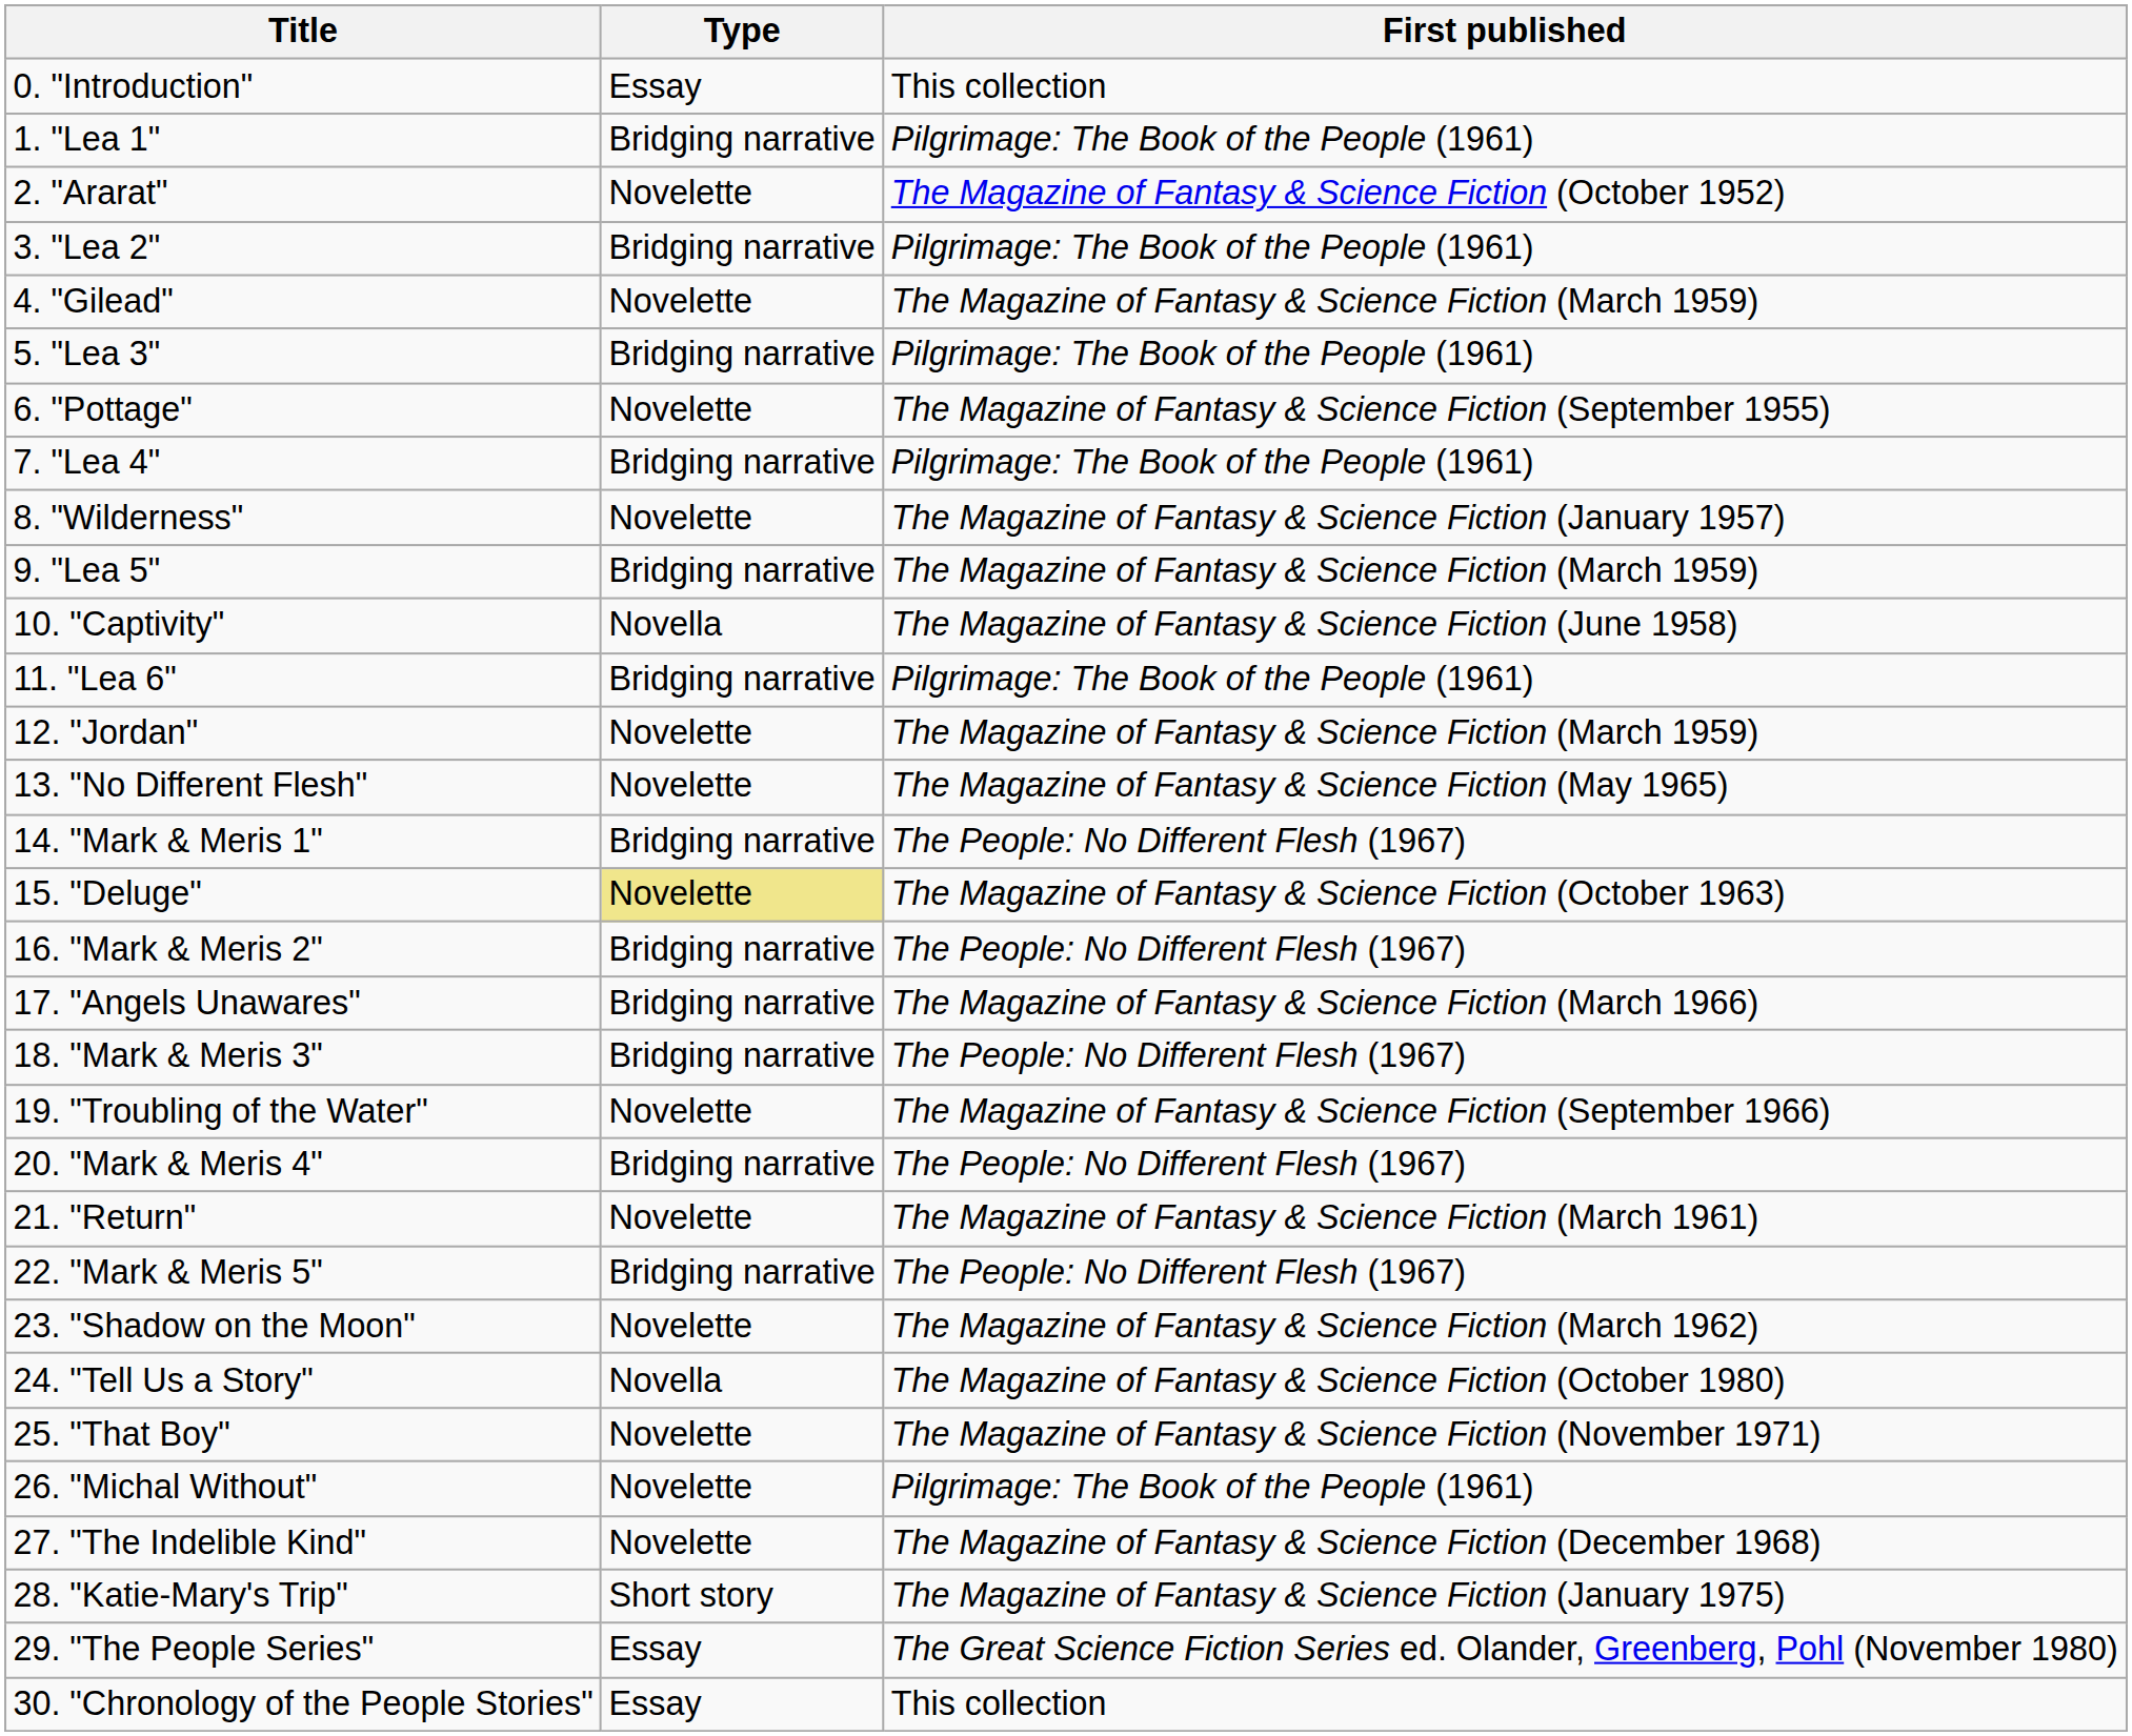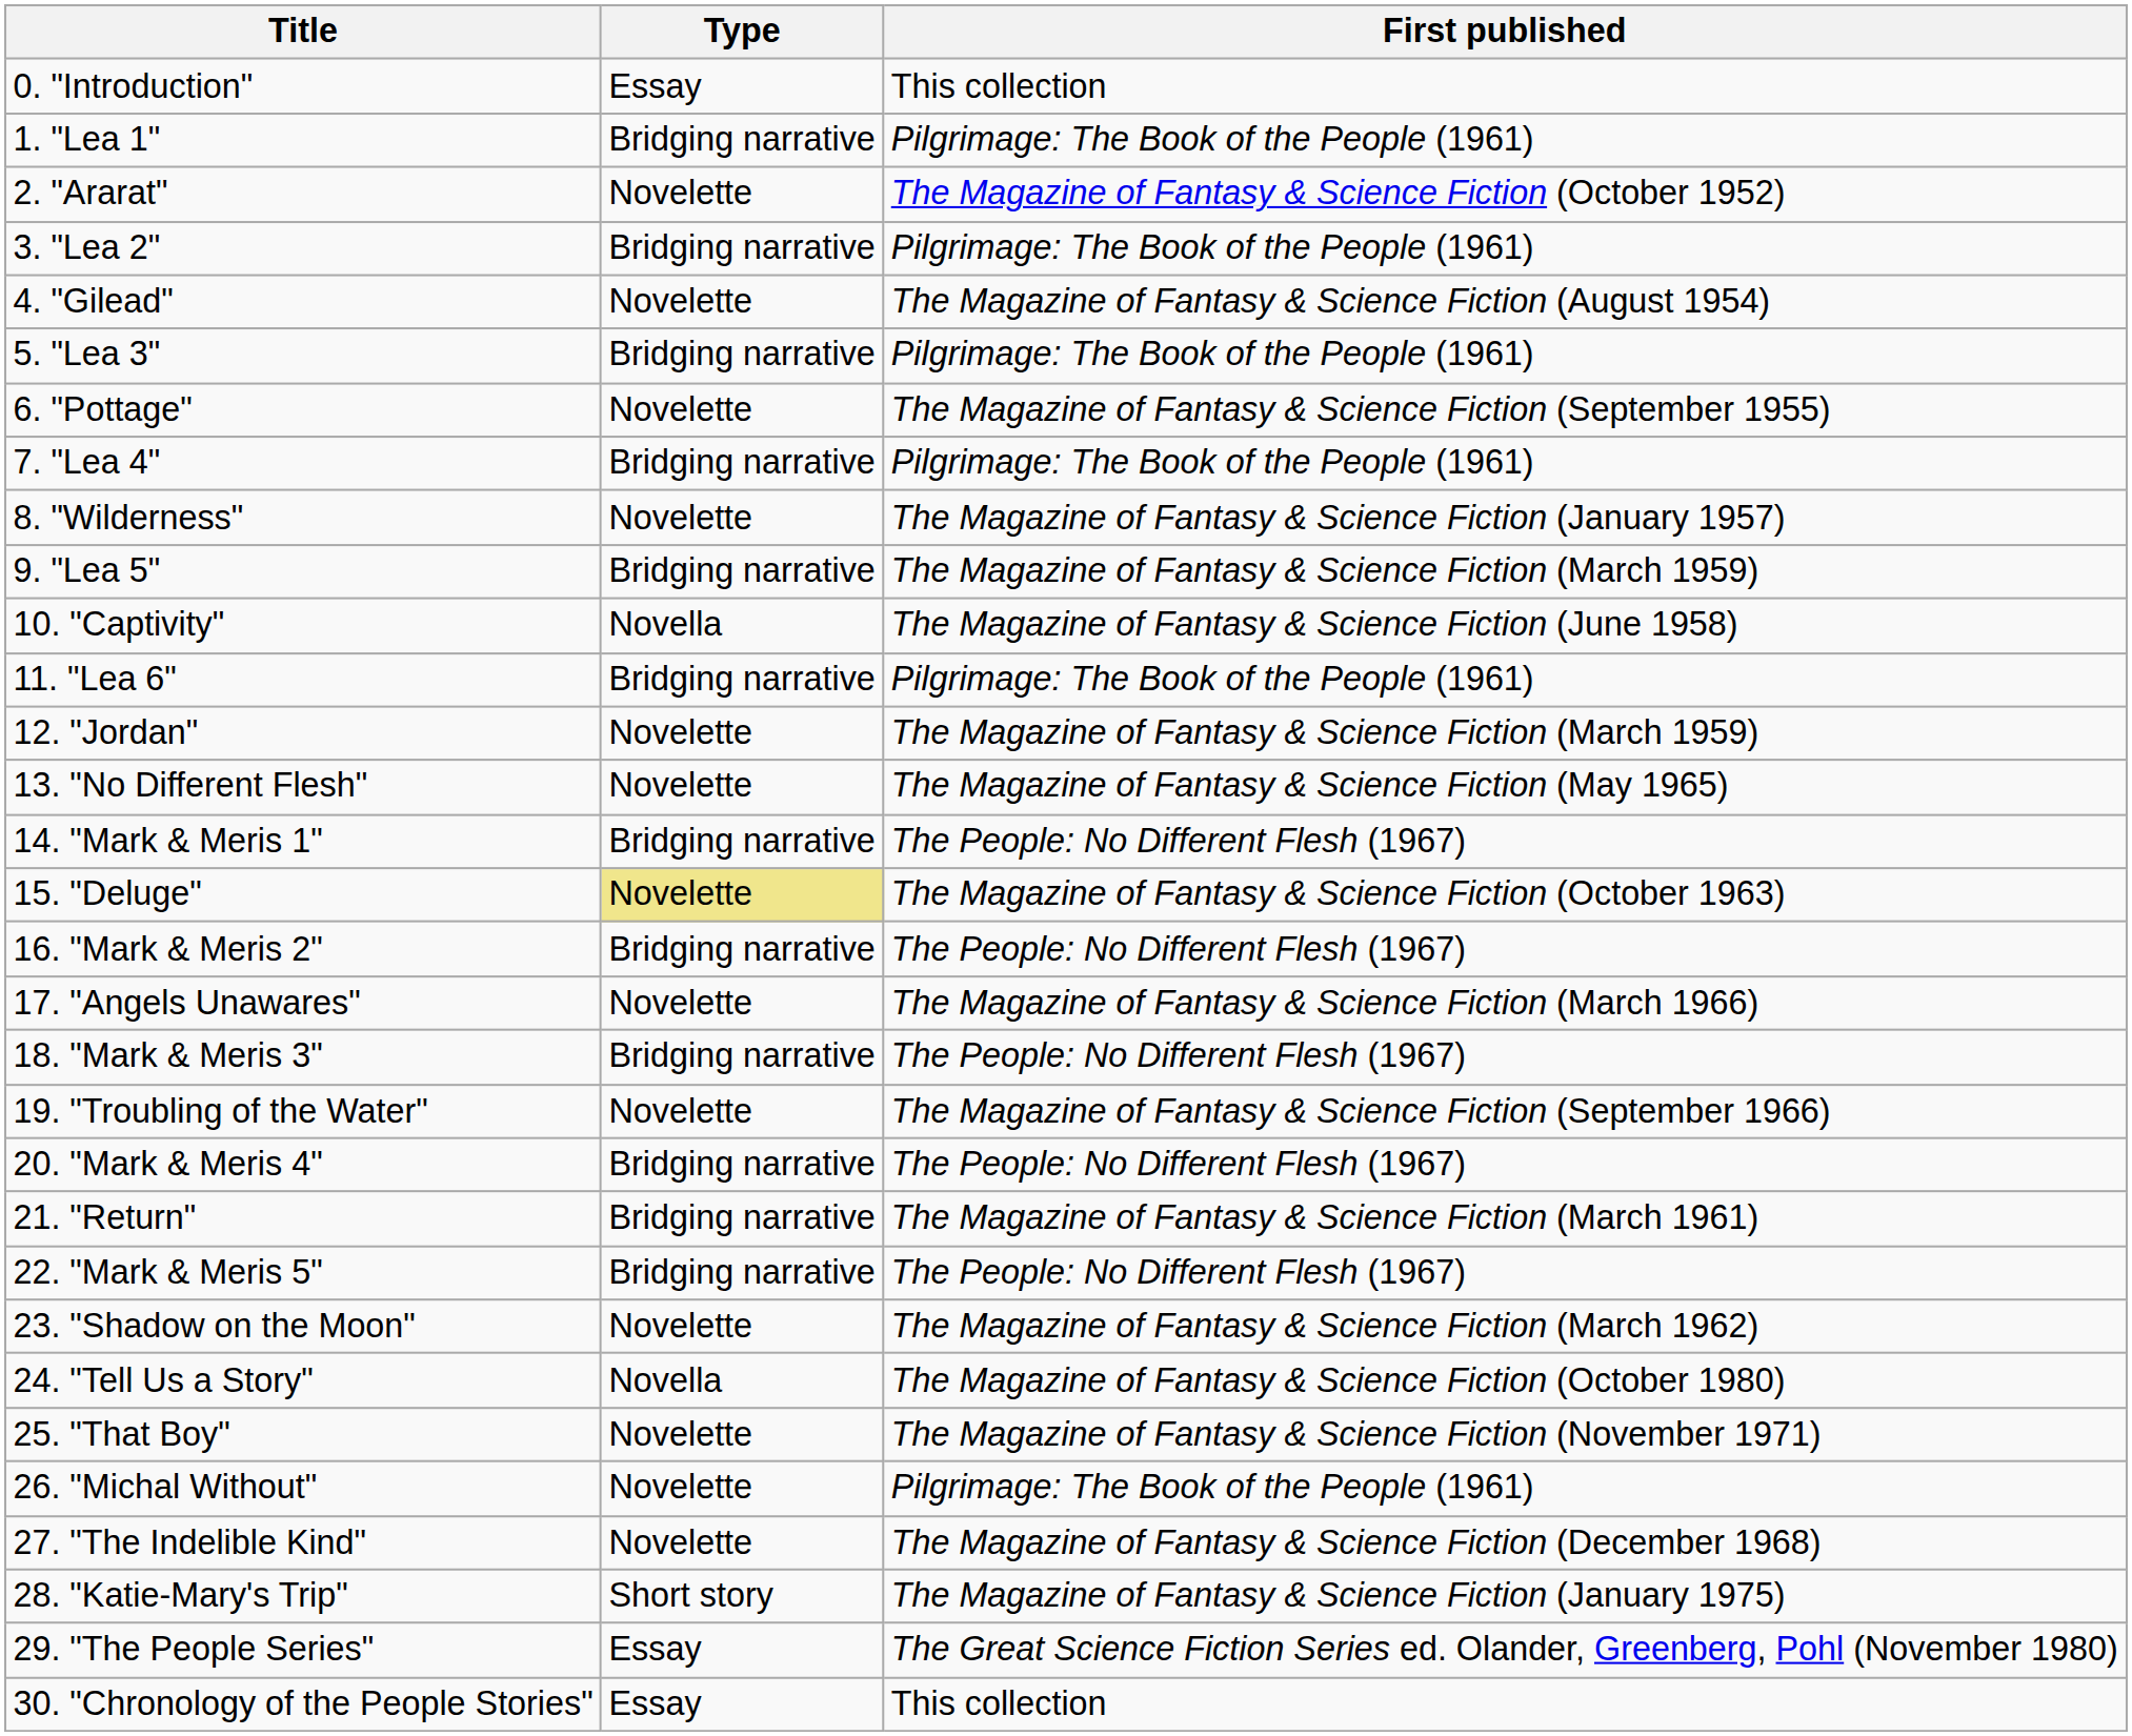 <table class="wikitable">
 <tr>
 <th>Title</th>
 <th>Type</th>
 <th>First published</th>
 </tr>
 <tr>
 <td>0. "Introduction"</td>
 <td>Essay</td>
 <td>This collection</td>
 </tr>
 <tr>
 <td>1. "Lea 1"</td>
 <td>Bridging narrative</td>
 <td><em>Pilgrimage: The Book of the People</em> (1961)</td>
 </tr>
 <tr>
 <td>2. "Ararat"</td>
 <td>Novelette</td>
 <td><em><a href='#'>The Magazine of Fantasy & Science Fiction</a></em> (October 1952)</td>
 </tr>
 <tr>
 <td>3. "Lea 2"</td>
 <td>Bridging narrative</td>
 <td><em>Pilgrimage: The Book of the People</em> (1961)</td>
 </tr>
 <tr>
 <td>4. "Gilead"</td>
 <td>Novelette</td>
-<td><em>The Magazine of Fantasy & Science Fiction</em>  (March 1959)</td>
+<td><em>The Magazine of Fantasy & Science Fiction</em>  (August 1954)</td>
 </tr>
 <tr>
 <td>5. "Lea 3"</td>
 <td>Bridging narrative</td>
 <td><em>Pilgrimage: The Book of the People</em> (1961)</td>
 </tr>
 <tr>
 <td>6. "Pottage"</td>
 <td>Novelette</td>
 <td><em>The Magazine of Fantasy & Science Fiction</em>  (September 1955)</td>
 </tr>
 <tr>
 <td>7. "Lea 4"</td>
 <td>Bridging narrative</td>
 <td><em>Pilgrimage: The Book of the People</em> (1961)</td>
 </tr>
 <tr>
 <td>8. "Wilderness"</td>
 <td>Novelette</td>
 <td><em>The Magazine of Fantasy & Science Fiction</em>  (January 1957)</td>
 </tr>
 <tr>
 <td>9. "Lea 5"</td>
 <td>Bridging narrative</td>
 <td><em>The Magazine of Fantasy & Science Fiction</em>  (March 1959)</td>
 </tr>
 <tr>
 <td>10. "Captivity"</td>
 <td>Novella</td>
 <td><em>The Magazine of Fantasy & Science Fiction</em>  (June 1958)</td>
 </tr>
 <tr>
 <td>11. "Lea 6"</td>
 <td>Bridging narrative</td>
 <td><em>Pilgrimage: The Book of the People</em> (1961)</td>
 </tr>
 <tr>
 <td>12. "Jordan"</td>
 <td>Novelette</td>
 <td><em>The Magazine of Fantasy & Science Fiction</em>  (March 1959)</td>
 </tr>
 <tr>
 <td>13. "No Different Flesh"</td>
 <td>Novelette</td>
 <td><em>The Magazine of Fantasy & Science Fiction</em>  (May 1965)</td>
 </tr>
 <tr>
 <td>14. "Mark & Meris 1"</td>
 <td>Bridging narrative</td>
 <td><em>The People: No Different Flesh</em> (1967)</td>
 </tr>
 <tr>
 <td>15. "Deluge"</td>
 <td style="background: khaki;">Novelette</td>
 <td><em>The Magazine of Fantasy & Science Fiction</em>  (October 1963)</td>
 </tr>
 <tr>
 <td>16. "Mark & Meris 2"</td>
 <td>Bridging narrative</td>
 <td><em>The People: No Different Flesh</em> (1967)</td>
 </tr>
 <tr>
 <td>17. "Angels Unawares"</td>
-<td>Bridging narrative</td>
+<td>Novelette</td>
 <td><em>The Magazine of Fantasy & Science Fiction</em>  (March 1966)</td>
 </tr>
 <tr>
 <td>18. "Mark & Meris 3"</td>
 <td>Bridging narrative</td>
 <td><em>The People: No Different Flesh</em> (1967)</td>
 </tr>
 <tr>
 <td>19. "Troubling of the Water"</td>
 <td>Novelette</td>
 <td><em>The Magazine of Fantasy & Science Fiction</em>  (September 1966)</td>
 </tr>
 <tr>
 <td>20. "Mark & Meris 4"</td>
 <td>Bridging narrative</td>
 <td><em>The People: No Different Flesh</em> (1967)</td>
 </tr>
 <tr>
 <td>21. "Return"</td>
-<td>Novelette</td>
+<td>Bridging narrative</td>
 <td><em>The Magazine of Fantasy & Science Fiction</em>  (March 1961)</td>
 </tr>
 <tr>
 <td>22. "Mark & Meris 5"</td>
 <td>Bridging narrative</td>
 <td><em>The People: No Different Flesh</em> (1967)</td>
 </tr>
 <tr>
 <td>23. "Shadow on the Moon"</td>
 <td>Novelette</td>
 <td><em>The Magazine of Fantasy & Science Fiction</em>  (March 1962)</td>
 </tr>
 <tr>
 <td>24. "Tell Us a Story"</td>
 <td>Novella</td>
 <td><em>The Magazine of Fantasy & Science Fiction</em>  (October 1980)</td>
 </tr>
 <tr>
 <td>25. "That Boy"</td>
 <td>Novelette</td>
 <td><em>The Magazine of Fantasy & Science Fiction</em>  (November 1971)</td>
 </tr>
 <tr>
 <td>26. "Michal Without"</td>
 <td>Novelette</td>
 <td><em>Pilgrimage: The Book of the People</em> (1961)</td>
 </tr>
 <tr>
 <td>27. "The Indelible Kind"</td>
 <td>Novelette</td>
 <td><em>The Magazine of Fantasy & Science Fiction</em>  (December 1968)</td>
 </tr>
 <tr>
 <td>28. "Katie-Mary's Trip"</td>
 <td>Short story</td>
 <td><em>The Magazine of Fantasy & Science Fiction</em>  (January 1975)</td>
 </tr>
 <tr>
 <td>29. "The People Series"</td>
 <td>Essay</td>
 <td><em>The Great Science Fiction Series</em> ed. Olander, <a href='#'>Greenberg</a>, <a href='#'>Pohl</a>  (November 1980)</td>
 </tr>
 <tr>
 <td>30. "Chronology of the People Stories"</td>
 <td>Essay</td>
 <td>This collection</td>
 </tr>
 </table>
